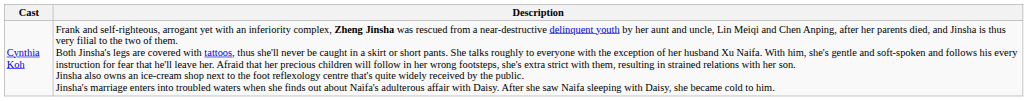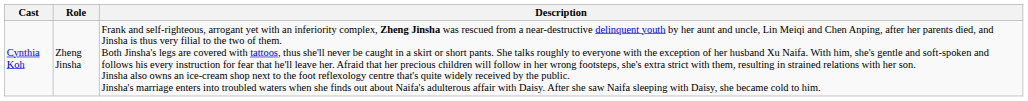 <table class="wikitable">
 <tr>
 <th>Cast</th>
+<th>Role</th>
 <th>Description</th>
 </tr>
 <tr>
 <td><a href='#'>Cynthia Koh</a></td>
+<td>Zheng Jinsha</td>
 <td>Frank and self-righteous, arrogant yet with an inferiority complex, <strong>Zheng Jinsha</strong> was rescued from a near-destructive <a href='#'>delinquent youth</a> by her aunt and uncle, Lin Meiqi and Chen Anping, after her parents died, and Jinsha is thus very filial to the two of them.<br>Both Jinsha's legs are covered with <a href='#'>tattoos</a>, thus she'll never be caught in a skirt or short pants. She talks roughly to everyone with the exception of her husband Xu Naifa. With him, she's gentle and soft-spoken and follows his every instruction for fear that he'll leave her. Afraid that her precious children will follow in her wrong footsteps, she's extra strict with them, resulting in strained relations with her son.<br>Jinsha also owns an ice-cream shop next to the foot reflexology centre that's quite widely received by the public.<br>Jinsha's marriage enters into troubled waters when she finds out about Naifa's adulterous affair with Daisy. After she saw Naifa sleeping with Daisy, she became cold to him.</td>
 </tr>
 </table>
